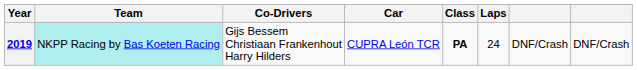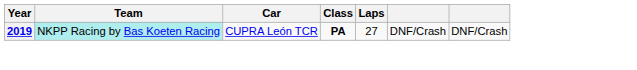 <table class="wikitable" style="text-align:center; font-size:90%">
 <tr>
 <th>Year</th>
 <th>Team</th>
-<th>Co-Drivers</th>
 <th>Car</th>
 <th>Class</th>
 <th>Laps</th>
 <th></th>
 <th></th>
 </tr>
 <tr>
 <th><a href='#'>2019</a></th>
 <td align="left" nowrap style="background: paleturquoise;"> NKPP Racing by <a href='#'>Bas Koeten Racing</a></td>
-<td align="left" nowrap> Gijs Bessem<br> Christiaan Frankenhout<br> Harry Hilders</td>
 <td align="left" nowrap><a href='#'>CUPRA León TCR</a></td>
 <td><strong><span>PA</span></strong></td>
-<td>24</td>
+<td>27</td>
 <td>DNF/Crash</td>
 <td>DNF/Crash</td>
 </tr>
 </table>
